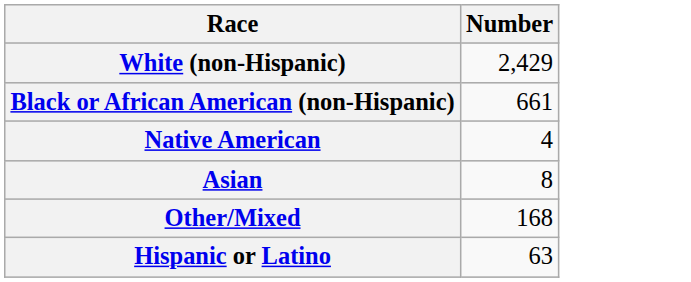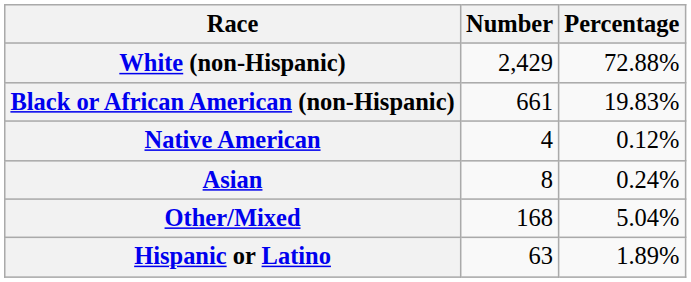 <table class="wikitable" style="text-align:right">
 <tr>
 <th scope="col">Race</th>
 <th scope="col">Number</th>
+<th scope="col">Percentage</th>
 </tr>
 <tr>
 <th scope="row"><a href='#'>White</a> (non-Hispanic)</th>
 <td>2,429</td>
+<td>72.88%</td>
 </tr>
 <tr>
 <th scope="row"><a href='#'>Black or African American</a> (non-Hispanic)</th>
 <td>661</td>
+<td>19.83%</td>
 </tr>
 <tr>
 <th scope="row"><a href='#'>Native American</a></th>
 <td>4</td>
+<td>0.12%</td>
 </tr>
 <tr>
 <th scope="row"><a href='#'>Asian</a></th>
 <td>8</td>
+<td>0.24%</td>
 </tr>
 <tr>
 <th scope="row"><a href='#'>Other/Mixed</a></th>
 <td>168</td>
+<td>5.04%</td>
 </tr>
 <tr>
 <th scope="row"><a href='#'>Hispanic</a> or <a href='#'>Latino</a></th>
 <td>63</td>
+<td>1.89%</td>
 </tr>
 </table>
